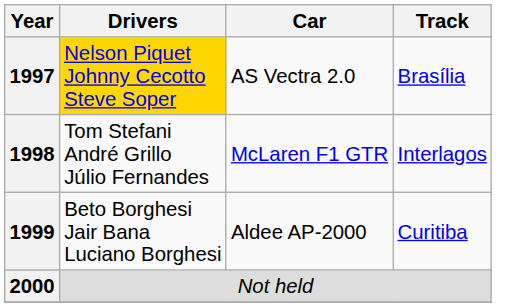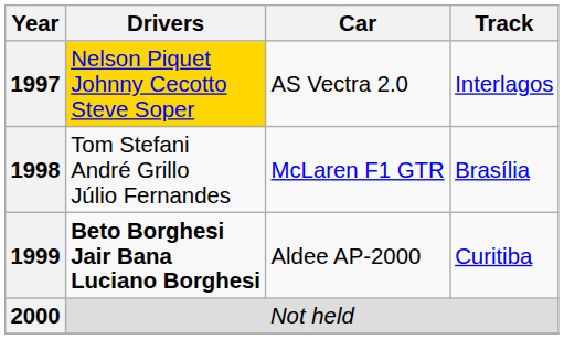 <table class="wikitable" style="font-size: 95%;">
 <tr>
 <th>Year</th>
 <th>Drivers</th>
 <th>Car</th>
 <th>Track</th>
 </tr>
 <tr>
 <th>1997</th>
 <td style="background: gold;"> <a href='#'>Nelson Piquet</a><br>  <a href='#'>Johnny Cecotto</a><br>  <a href='#'>Steve Soper</a></td>
 <td>AS Vectra 2.0</td>
-<td><a href='#'>Brasília</a></td>
+<td><a href='#'>Interlagos</a></td>
 </tr>
 <tr>
 <th>1998</th>
 <td> Tom Stefani<br>  André Grillo<br>  Júlio Fernandes</td>
 <td><a href='#'>McLaren F1 GTR</a></td>
-<td><a href='#'>Interlagos</a></td>
+<td><a href='#'>Brasília</a></td>
 </tr>
 <tr>
 <th>1999</th>
-<td> Beto Borghesi<br>  Jair Bana<br>  Luciano Borghesi</td>
+<td><strong> Beto Borghesi<br>  Jair Bana<br>  Luciano Borghesi</strong></td>
 <td>Aldee AP-2000</td>
 <td><a href='#'>Curitiba</a></td>
 </tr>
 <tr style="background:#DDDDDD;">
 <th>2000</th>
 <td colspan="3" align="center"><em>Not held</em></td>
 </tr>
 <tr>
 </tr>
 </table>
